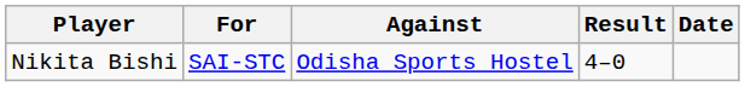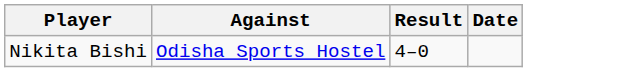 <table class="wikitable">
 <tr>
 <th>Player</th>
-<th>For</th>
 <th>Against</th>
 <th style="text-align:center">Result</th>
 <th>Date</th>
 </tr>
 <tr>
 <td> Nikita Bishi</td>
-<td><a href='#'>SAI-STC</a></td>
 <td><a href='#'>Odisha Sports Hostel</a></td>
 <td>4–0</td>
 <td></td>
 </tr>
 </table>
